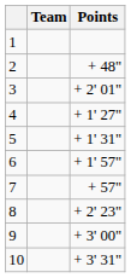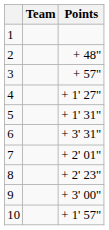 <table class="wikitable">
 <tr>
 <th></th>
 <th>Team</th>
 <th>Points</th>
 </tr>
 <tr>
 <td>1</td>
 <td></td>
 <td align=right></td>
 </tr>
 <tr>
 <td>2</td>
 <td></td>
 <td align=right>+ 48"</td>
 </tr>
 <tr>
 <td>3</td>
 <td></td>
-<td align=right>+ 2' 01"</td>
+<td align=right>+ 57"</td>
 </tr>
 <tr>
 <td>4</td>
 <td></td>
 <td align=right>+ 1' 27"</td>
 </tr>
 <tr>
 <td>5</td>
 <td></td>
 <td align=right>+ 1' 31"</td>
 </tr>
 <tr>
 <td>6</td>
 <td></td>
-<td align=right>+ 1' 57"</td>
+<td align=right>+ 3' 31"</td>
 </tr>
 <tr>
 <td>7</td>
 <td></td>
-<td align=right>+ 57"</td>
+<td align=right>+ 2' 01"</td>
 </tr>
 <tr>
 <td>8</td>
 <td></td>
 <td align=right>+ 2' 23"</td>
 </tr>
 <tr>
 <td>9</td>
 <td></td>
 <td align=right>+ 3' 00"</td>
 </tr>
 <tr>
 <td>10</td>
 <td></td>
-<td align=right>+ 3' 31"</td>
+<td align=right>+ 1' 57"</td>
 </tr>
 </table>
